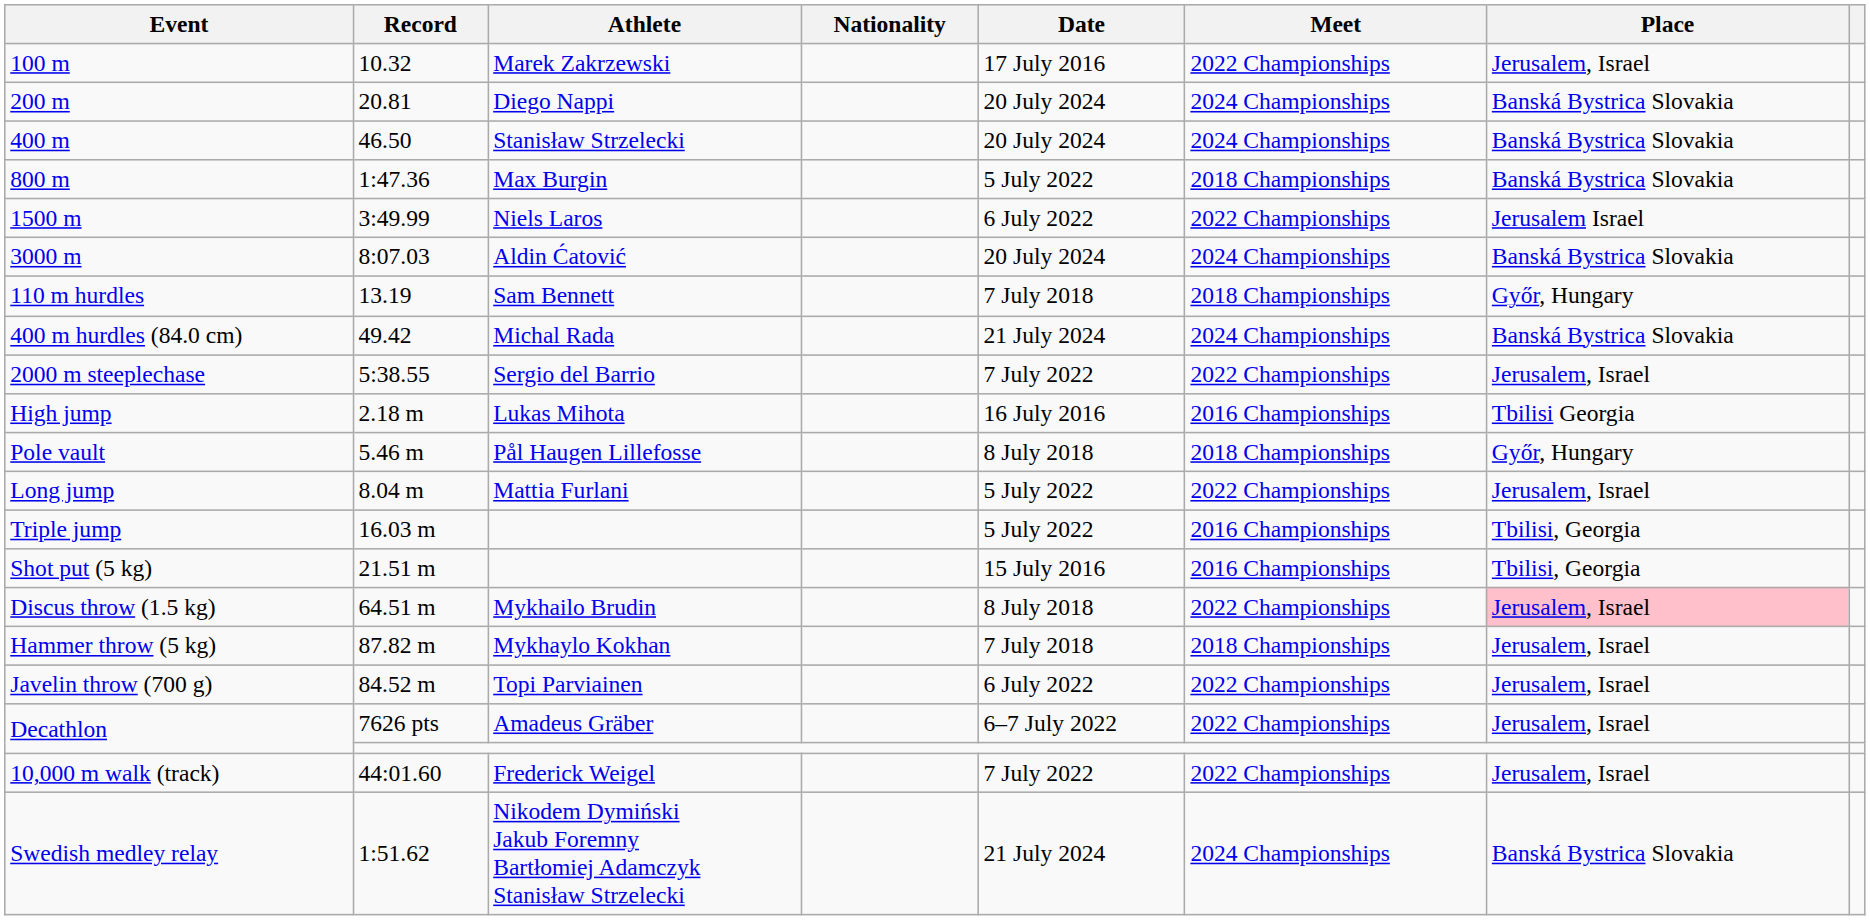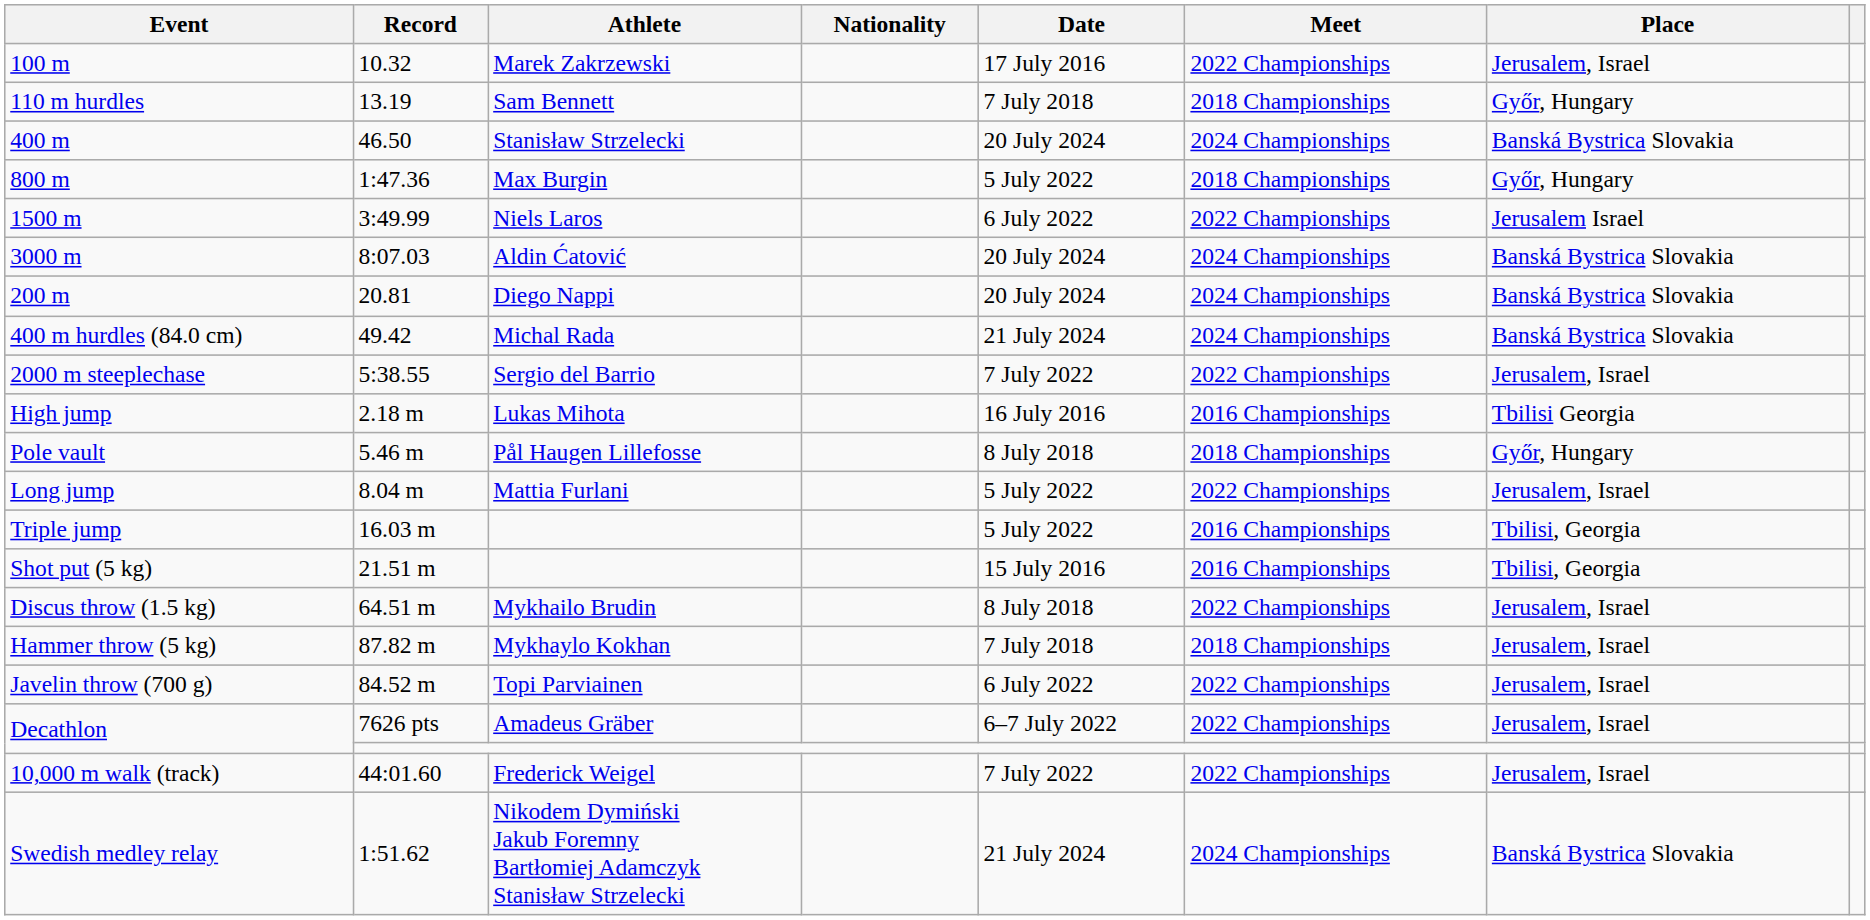 <table class="wikitable" style="font-size:95%; width: 95%;">
 <tr>
 <th>Event</th>
 <th>Record</th>
 <th>Athlete</th>
 <th>Nationality</th>
 <th>Date</th>
 <th>Meet</th>
 <th>Place</th>
 <th></th>
 </tr>
 <tr>
 <td><a href='#'>100 m</a></td>
 <td>10.32 </td>
 <td><a href='#'>Marek Zakrzewski</a></td>
 <td></td>
 <td>17 July 2016</td>
 <td><a href='#'>2022 Championships</a></td>
 <td><a href='#'>Jerusalem</a>, Israel</td>
 <td></td>
 </tr>
 <tr>
-<td><a href='#'>200 m</a></td>
-<td>20.81 </td>
-<td><a href='#'>Diego Nappi</a></td>
+<td><a href='#'>110 m hurdles</a></td>
+<td>13.19 </td>
+<td><a href='#'>Sam Bennett</a></td>
 <td></td>
-<td>20 July 2024</td>
-<td><a href='#'>2024 Championships</a></td>
-<td><a href='#'>Banská Bystrica</a> Slovakia</td>
+<td>7 July 2018</td>
+<td><a href='#'>2018 Championships</a></td>
+<td><a href='#'>Győr</a>, Hungary</td>
 <td></td>
 </tr>
 <tr>
 <td><a href='#'>400 m</a></td>
 <td>46.50</td>
 <td><a href='#'>Stanisław Strzelecki</a></td>
 <td></td>
 <td>20 July 2024</td>
 <td><a href='#'>2024 Championships</a></td>
 <td><a href='#'>Banská Bystrica</a> Slovakia</td>
 <td></td>
 </tr>
 <tr>
 <td><a href='#'>800 m</a></td>
 <td>1:47.36</td>
 <td><a href='#'>Max Burgin</a></td>
 <td></td>
 <td>5 July 2022</td>
 <td><a href='#'>2018 Championships</a></td>
-<td><a href='#'>Banská Bystrica</a> Slovakia</td>
+<td><a href='#'>Győr</a>, Hungary</td>
 <td></td>
 </tr>
 <tr>
 <td><a href='#'>1500 m</a></td>
 <td>3:49.99</td>
 <td><a href='#'>Niels Laros</a></td>
 <td></td>
 <td>6 July 2022</td>
 <td><a href='#'>2022 Championships</a></td>
 <td><a href='#'>Jerusalem</a> Israel</td>
 <td></td>
 </tr>
 <tr>
 <td><a href='#'>3000 m</a></td>
 <td>8:07.03</td>
 <td><a href='#'>Aldin Ćatović</a></td>
 <td></td>
 <td>20 July 2024</td>
 <td><a href='#'>2024 Championships</a></td>
 <td><a href='#'>Banská Bystrica</a> Slovakia</td>
 <td></td>
 </tr>
 <tr>
-<td><a href='#'>110 m hurdles</a></td>
-<td>13.19 </td>
-<td><a href='#'>Sam Bennett</a></td>
+<td><a href='#'>200 m</a></td>
+<td>20.81 </td>
+<td><a href='#'>Diego Nappi</a></td>
 <td></td>
-<td>7 July 2018</td>
-<td><a href='#'>2018 Championships</a></td>
-<td><a href='#'>Győr</a>, Hungary</td>
+<td>20 July 2024</td>
+<td><a href='#'>2024 Championships</a></td>
+<td><a href='#'>Banská Bystrica</a> Slovakia</td>
 <td></td>
 </tr>
 <tr>
 <td><a href='#'>400 m hurdles</a> (84.0 cm)</td>
 <td>49.42</td>
 <td><a href='#'>Michal Rada</a></td>
 <td></td>
 <td>21 July 2024</td>
 <td><a href='#'>2024 Championships</a></td>
 <td><a href='#'>Banská Bystrica</a> Slovakia</td>
 <td></td>
 </tr>
 <tr>
 <td><a href='#'>2000 m steeplechase</a></td>
 <td>5:38.55</td>
 <td><a href='#'>Sergio del Barrio</a></td>
 <td></td>
 <td>7 July 2022</td>
 <td><a href='#'>2022 Championships</a></td>
 <td><a href='#'>Jerusalem</a>, Israel</td>
 <td></td>
 </tr>
 <tr>
 <td><a href='#'>High jump</a></td>
 <td>2.18 m</td>
 <td><a href='#'>Lukas Mihota</a></td>
 <td></td>
 <td>16 July 2016</td>
 <td><a href='#'>2016 Championships</a></td>
 <td><a href='#'>Tbilisi</a> Georgia</td>
 <td></td>
 </tr>
 <tr>
 <td><a href='#'>Pole vault</a></td>
 <td>5.46 m</td>
 <td><a href='#'>Pål Haugen Lillefosse</a></td>
 <td></td>
 <td>8 July 2018</td>
 <td><a href='#'>2018 Championships</a></td>
 <td><a href='#'>Győr</a>, Hungary</td>
 <td></td>
 </tr>
 <tr>
 <td><a href='#'>Long jump</a></td>
 <td>8.04 m </td>
 <td><a href='#'>Mattia Furlani</a></td>
 <td></td>
 <td>5 July 2022</td>
 <td><a href='#'>2022 Championships</a></td>
 <td><a href='#'>Jerusalem</a>, Israel</td>
 <td></td>
 </tr>
 <tr>
 <td><a href='#'>Triple jump</a></td>
 <td>16.03 m </td>
 <td></td>
 <td></td>
 <td>5 July 2022</td>
 <td><a href='#'>2016 Championships</a></td>
 <td><a href='#'>Tbilisi</a>, Georgia</td>
 <td></td>
 </tr>
 <tr>
 <td><a href='#'>Shot put</a> (5 kg)</td>
 <td>21.51 m</td>
 <td></td>
 <td></td>
 <td>15 July 2016</td>
 <td><a href='#'>2016 Championships</a></td>
 <td><a href='#'>Tbilisi</a>, Georgia</td>
 <td></td>
 </tr>
 <tr>
 <td><a href='#'>Discus throw</a> (1.5 kg)</td>
 <td>64.51 m</td>
 <td><a href='#'>Mykhailo Brudin</a></td>
 <td></td>
 <td>8 July 2018</td>
 <td><a href='#'>2022 Championships</a></td>
-<td style="background: pink;"><a href='#'>Jerusalem</a>, Israel</td>
+<td><a href='#'>Jerusalem</a>, Israel</td>
 <td></td>
 </tr>
 <tr>
 <td><a href='#'>Hammer throw</a> (5 kg)</td>
 <td>87.82 m </td>
 <td><a href='#'>Mykhaylo Kokhan</a></td>
 <td></td>
 <td>7 July 2018</td>
 <td><a href='#'>2018 Championships</a></td>
 <td><a href='#'>Jerusalem</a>, Israel</td>
 <td></td>
 </tr>
 <tr>
 <td><a href='#'>Javelin throw</a> (700 g)</td>
 <td>84.52 m </td>
 <td><a href='#'>Topi Parviainen</a></td>
 <td></td>
 <td>6 July 2022</td>
 <td><a href='#'>2022 Championships</a></td>
 <td><a href='#'>Jerusalem</a>, Israel</td>
 <td></td>
 </tr>
 <tr>
 <td rowspan=2><a href='#'>Decathlon</a></td>
 <td>7626 pts</td>
 <td><a href='#'>Amadeus Gräber</a></td>
 <td></td>
 <td>6–7 July 2022</td>
 <td><a href='#'>2022 Championships</a></td>
 <td><a href='#'>Jerusalem</a>, Israel</td>
 <td></td>
 </tr>
 <tr>
 <td colspan=6></td>
 </tr>
 <tr>
 <td><a href='#'>10,000 m walk</a> (track)</td>
 <td>44:01.60</td>
 <td><a href='#'>Frederick Weigel</a></td>
 <td></td>
 <td>7 July 2022</td>
 <td><a href='#'>2022 Championships</a></td>
 <td><a href='#'>Jerusalem</a>, Israel</td>
 <td></td>
 </tr>
 <tr>
 <td><a href='#'>Swedish medley relay</a></td>
 <td>1:51.62</td>
 <td><a href='#'>Nikodem Dymiński</a><br><a href='#'>Jakub Foremny</a><br><a href='#'>Bartłomiej Adamczyk</a><br><a href='#'>Stanisław Strzelecki</a></td>
 <td></td>
 <td>21 July 2024</td>
 <td><a href='#'>2024 Championships</a></td>
 <td><a href='#'>Banská Bystrica</a> Slovakia</td>
 <td></td>
 </tr>
 </table>
